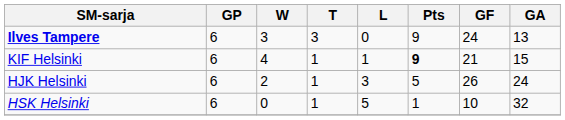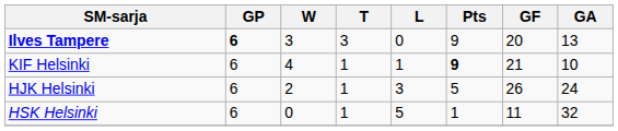 <table class="wikitable" style="width: 40em;">
 <tr>
 <th bgcolor="#DDDDFF" width="20%">SM-sarja</th>
 <th bgcolor="#DDDDFF" width="5%">GP</th>
 <th bgcolor="#DDDDFF" width="5%">W</th>
 <th bgcolor="#DDDDFF" width="5%">T</th>
 <th bgcolor="#DDDDFF" width="5%">L</th>
 <th bgcolor="#DDDDFF" width="5%">Pts</th>
 <th bgcolor="#DDDDFF" width="5%">GF</th>
 <th bgcolor="#DDDDFF" width="5%">GA</th>
 </tr>
 <tr>
 <td><strong><a href='#'>Ilves Tampere</a></strong></td>
-<td>6</td>
+<td><strong>6</strong></td>
 <td>3</td>
 <td>3</td>
 <td>0</td>
 <td>9</td>
-<td>24</td>
+<td>20</td>
 <td>13</td>
 </tr>
 <tr>
 <td><a href='#'>KIF Helsinki</a></td>
 <td>6</td>
 <td>4</td>
 <td>1</td>
 <td>1</td>
 <td><strong>9</strong></td>
 <td>21</td>
-<td>15</td>
+<td>10</td>
 </tr>
 <tr>
 <td><a href='#'>HJK Helsinki</a></td>
 <td>6</td>
 <td>2</td>
 <td>1</td>
 <td>3</td>
 <td>5</td>
 <td>26</td>
 <td>24</td>
 </tr>
 <tr>
 <td><em><a href='#'>HSK Helsinki</a></em></td>
 <td>6</td>
 <td>0</td>
 <td>1</td>
 <td>5</td>
 <td>1</td>
-<td>10</td>
+<td>11</td>
 <td>32</td>
 </tr>
 <tr>
 </tr>
 </table>
